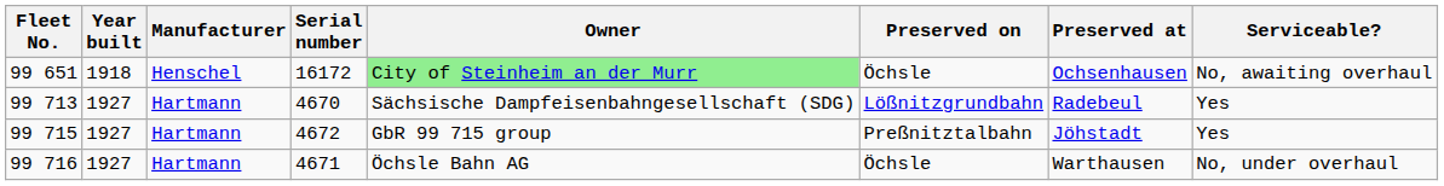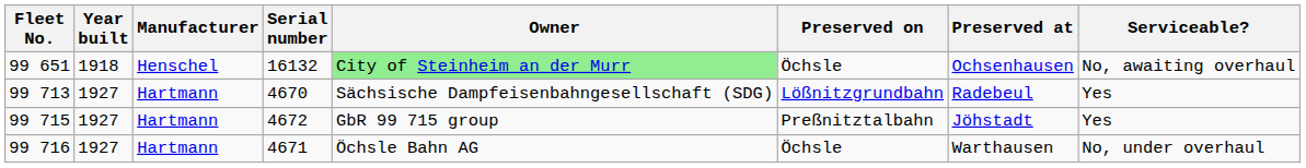 <table class="wikitable">
 <tr>
 <th>Fleet<br>No.</th>
 <th>Year<br>built</th>
 <th>Manufacturer</th>
 <th>Serial<br>number</th>
 <th>Owner</th>
 <th>Preserved on</th>
 <th>Preserved at</th>
 <th>Serviceable?</th>
 </tr>
 <tr>
 <td>99 651</td>
 <td>1918</td>
 <td><a href='#'>Henschel</a></td>
-<td>16172</td>
+<td>16132</td>
 <td style="background: lightgreen;">City of <a href='#'>Steinheim an der Murr</a></td>
 <td>Öchsle</td>
 <td><a href='#'>Ochsenhausen</a></td>
 <td>No, awaiting overhaul</td>
 </tr>
 <tr>
 <td>99 713</td>
 <td>1927</td>
 <td><a href='#'>Hartmann</a></td>
 <td>4670</td>
 <td>Sächsische Dampfeisenbahngesellschaft (SDG)</td>
 <td><a href='#'>Lößnitzgrundbahn</a></td>
 <td><a href='#'>Radebeul</a></td>
 <td>Yes</td>
 </tr>
 <tr>
 <td>99 715</td>
 <td>1927</td>
 <td><a href='#'>Hartmann</a></td>
 <td>4672</td>
 <td>GbR 99 715 group</td>
 <td>Preßnitztalbahn</td>
 <td><a href='#'>Jöhstadt</a></td>
 <td>Yes</td>
 </tr>
 <tr>
 <td>99 716</td>
 <td>1927</td>
 <td><a href='#'>Hartmann</a></td>
 <td>4671</td>
 <td>Öchsle Bahn AG</td>
 <td>Öchsle</td>
 <td>Warthausen</td>
 <td>No, under overhaul</td>
 </tr>
 </table>
